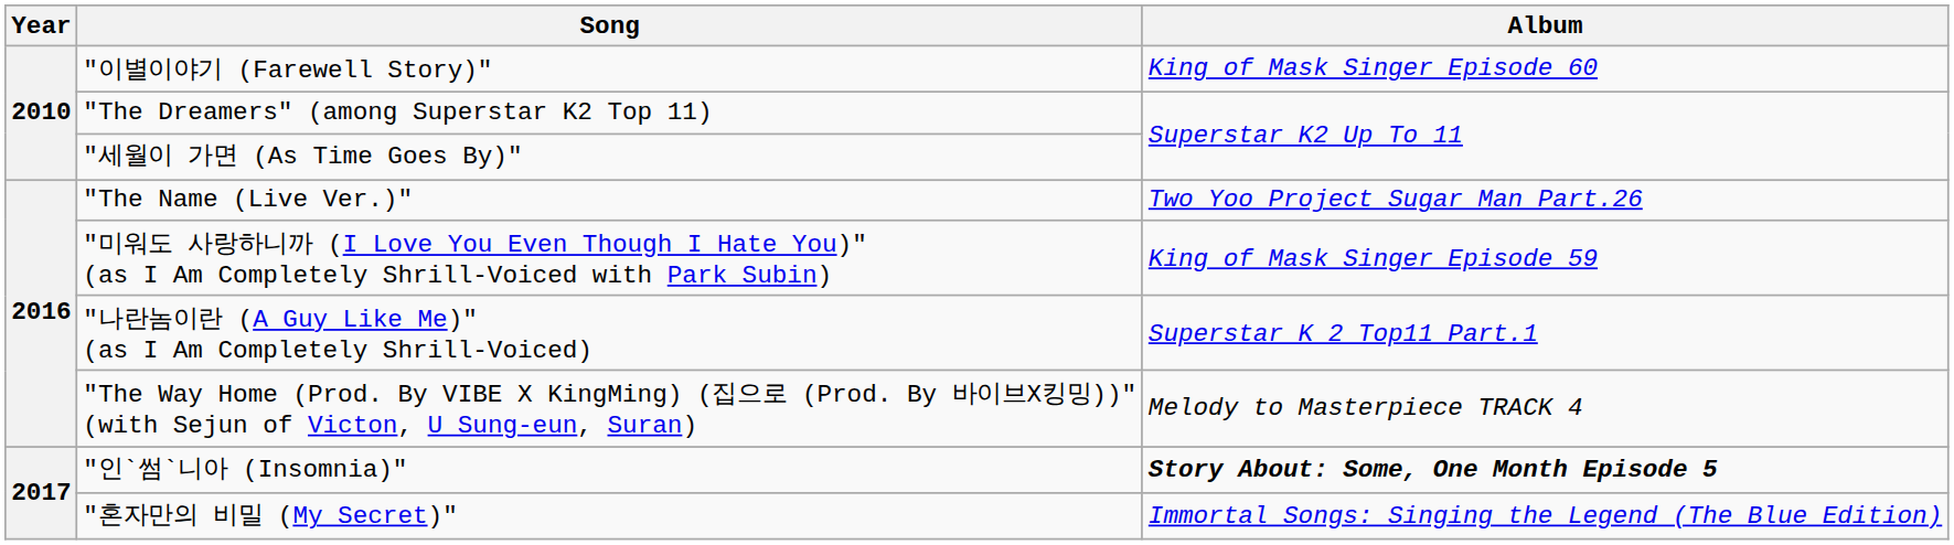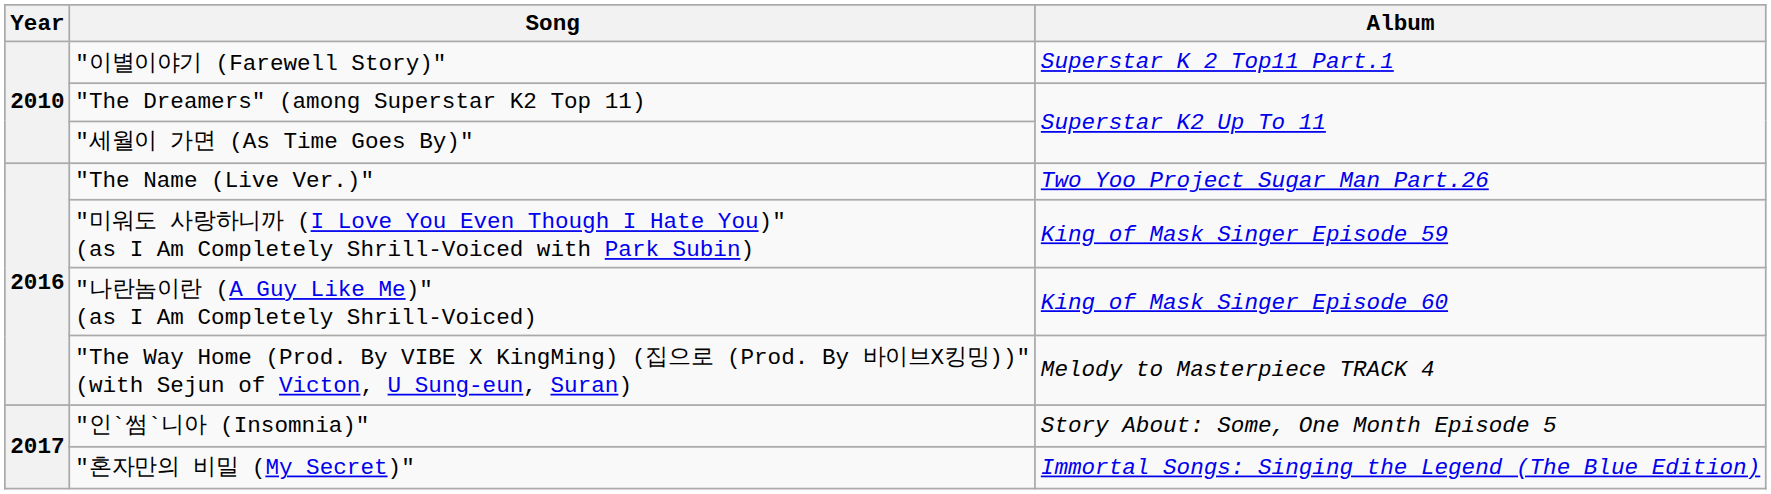 <table class="wikitable plainrowheaders sortable">
 <tr>
 <th scope="col">Year</th>
 <th scope="col">Song</th>
 <th scope="col">Album</th>
 </tr>
 <tr>
 <th scope="row" rowspan="3">2010</th>
 <td>"이별이야기 (Farewell Story)"</td>
-<td><em><a href='#'>King of Mask Singer Episode 60</a></em></td>
+<td><em><a href='#'>Superstar K 2 Top11 Part.1</a></em></td>
 </tr>
 <tr>
 <td>"The Dreamers" (among Superstar K2 Top 11)</td>
 <td rowspan="2"><em><a href='#'>Superstar K2 Up To 11</a></em></td>
 </tr>
 <tr>
 <td>"세월이 가면 (As Time Goes By)"</td>
 </tr>
 <tr>
 <th scope="row" rowspan="4">2016</th>
 <td>"The Name (Live Ver.)"</td>
 <td><em><a href='#'>Two Yoo Project Sugar Man Part.26</a></em></td>
 </tr>
 <tr>
 <td>"미워도 사랑하니까 (<a href='#'>I Love You Even Though I Hate You</a>)" <br>(as I Am Completely Shrill-Voiced with <a href='#'>Park Subin</a>)</td>
 <td><em><a href='#'>King of Mask Singer Episode 59</a></em></td>
 </tr>
 <tr>
 <td>"나란놈이란 (<a href='#'>A Guy Like Me</a>)" <br>(as I Am Completely Shrill-Voiced)</td>
-<td><em><a href='#'>Superstar K 2 Top11 Part.1</a></em></td>
+<td><em><a href='#'>King of Mask Singer Episode 60</a></em></td>
 </tr>
 <tr>
 <td>"The Way Home (Prod. By VIBE X KingMing) (집으로 (Prod. By 바이브X킹밍))" <br>(with Sejun of <a href='#'>Victon</a>, <a href='#'>U Sung-eun</a>, <a href='#'>Suran</a>)</td>
 <td><em>Melody to Masterpiece TRACK 4</em></td>
 </tr>
 <tr>
 <th scope="row" rowspan="2">2017</th>
 <td>"인`썸`니아 (Insomnia)"</td>
-<td><strong><em>Story About: Some, One Month Episode 5</em></strong></td>
+<td><em>Story About: Some, One Month Episode 5</em></td>
 </tr>
 <tr>
 <td>"혼자만의 비밀 (<a href='#'>My Secret</a>)"</td>
 <td><em><a href='#'>Immortal Songs: Singing the Legend (The Blue Edition)</a></em></td>
 </tr>
 </table>
